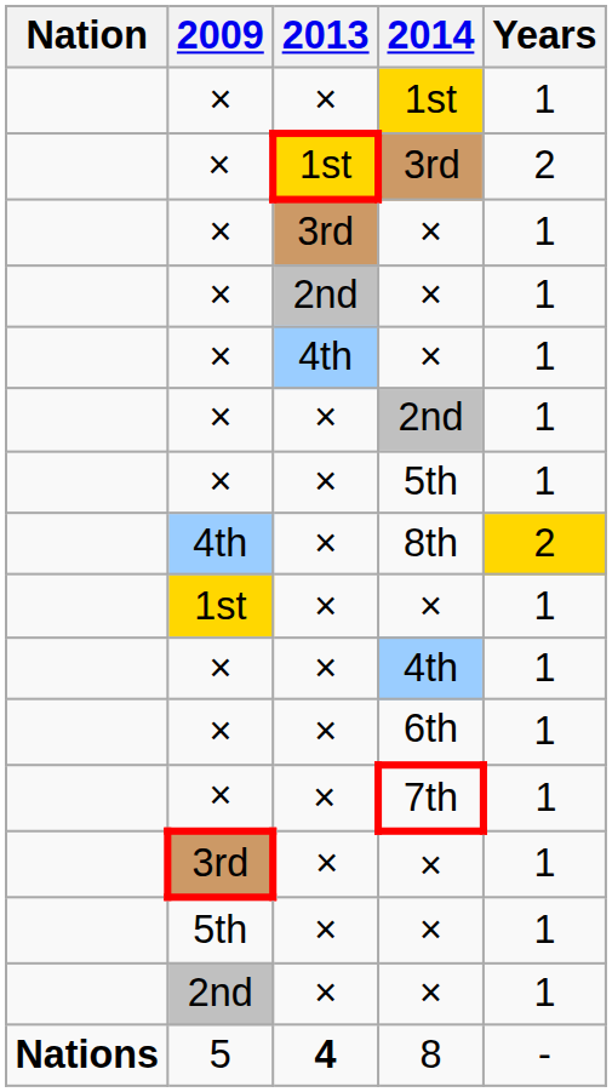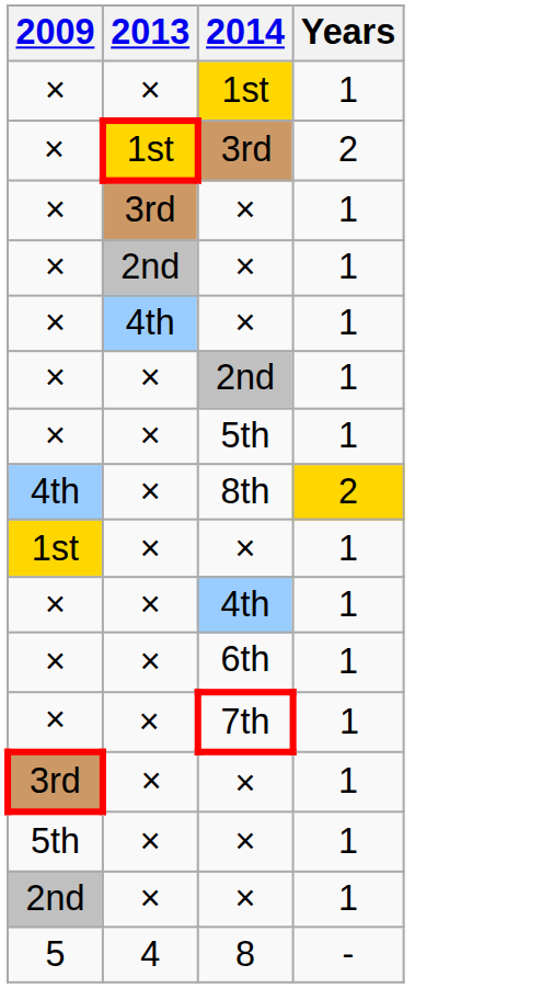 <table class="wikitable" style="text-align:center">
 <tr>
-<th>Nation</th>
 <th><a href='#'>2009</a><br></th>
 <th><a href='#'>2013</a><br></th>
 <th><a href='#'>2014</a><br></th>
 <th>Years</th>
 </tr>
 <tr>
-<td align=left></td>
 <td>×</td>
 <td>×</td>
 <td bgcolor=gold>1st</td>
 <td>1</td>
 </tr>
 <tr>
-<td align=left></td>
 <td>×</td>
 <td bgcolor=gold style="border:3px solid red">1st</td>
 <td bgcolor=cc9966>3rd</td>
 <td>2</td>
 </tr>
 <tr>
-<td align=left></td>
 <td>×</td>
 <td bgcolor=cc9966>3rd</td>
 <td>×</td>
 <td>1</td>
 </tr>
 <tr>
-<td align=left></td>
 <td>×</td>
 <td bgcolor=silver>2nd</td>
 <td>×</td>
 <td>1</td>
 </tr>
 <tr>
-<td align=left></td>
 <td>×</td>
 <td bgcolor=9acdff>4th</td>
 <td>×</td>
 <td>1</td>
 </tr>
 <tr>
-<td align=left></td>
 <td>×</td>
 <td>×</td>
 <td bgcolor=silver>2nd</td>
 <td>1</td>
 </tr>
 <tr>
-<td align=left></td>
 <td>×</td>
 <td>×</td>
 <td>5th</td>
 <td>1</td>
 </tr>
 <tr>
-<td align=left></td>
 <td bgcolor=9acdff>4th</td>
 <td>×</td>
 <td>8th</td>
 <td style="background: gold;">2</td>
 </tr>
 <tr>
-<td align=left></td>
 <td bgcolor=gold>1st</td>
 <td>×</td>
 <td>×</td>
 <td>1</td>
 </tr>
 <tr>
-<td align=left></td>
 <td>×</td>
 <td>×</td>
 <td bgcolor=9acdff>4th</td>
 <td>1</td>
 </tr>
 <tr>
-<td align=left></td>
 <td>×</td>
 <td>×</td>
 <td>6th</td>
 <td>1</td>
 </tr>
 <tr>
-<td align=left></td>
 <td>×</td>
 <td>×</td>
 <td style="border:3px solid red">7th</td>
 <td>1</td>
 </tr>
 <tr>
-<td align=left></td>
 <td bgcolor=cc9966 style="border:3px solid red">3rd</td>
 <td>×</td>
 <td>×</td>
 <td>1</td>
 </tr>
 <tr>
-<td align=left></td>
 <td>5th</td>
 <td>×</td>
 <td>×</td>
 <td>1</td>
 </tr>
 <tr>
-<td align=left></td>
 <td bgcolor=silver>2nd</td>
 <td>×</td>
 <td>×</td>
 <td>1</td>
 </tr>
 <tr>
-<td><strong>Nations</strong></td>
 <td>5</td>
-<td><strong>4</strong></td>
+<td>4</td>
 <td>8</td>
 <td>-</td>
 </tr>
 </table>
